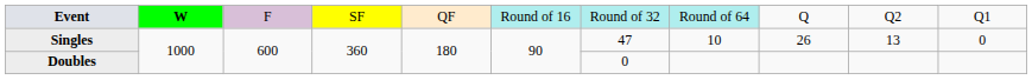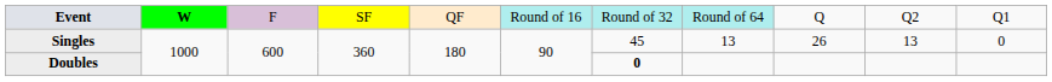 <table class=wikitable style=font-size:90%;text-align:center>
 <tr>
 <td style="width:130px; background:#dfe2e9;"><strong>Event</strong></td>
 <td style="width:80px; background:lime;"><strong>W</strong></td>
 <td style="width:85px; background:thistle;">F</td>
 <td style="width:85px; background:#ff0;">SF</td>
 <td style="width:85px; background:#ffebcd;">QF</td>
 <td style="width:85px; background:#afeeee;">Round of 16</td>
 <td style="width:85px; background:#afeeee;">Round of 32</td>
 <td style="width:85px; background:#afeeee;">Round of 64</td>
 <td width=85>Q</td>
 <td width=85>Q2</td>
 <td width=85>Q1</td>
 </tr>
 <tr>
 <th style="background:#ededed;">Singles</th>
 <td rowspan=2>1000</td>
 <td rowspan=2>600</td>
 <td rowspan=2>360</td>
 <td rowspan=2>180</td>
 <td rowspan=2>90</td>
-<td>47</td>
-<td>10</td>
+<td>45</td>
+<td>13</td>
 <td>26</td>
 <td>13</td>
 <td>0</td>
 </tr>
 <tr>
 <th style="background:#ededed;">Doubles</th>
-<td>0</td>
+<td><strong>0</strong></td>
 <td></td>
 <td></td>
 <td></td>
 <td></td>
 </tr>
 </table>
